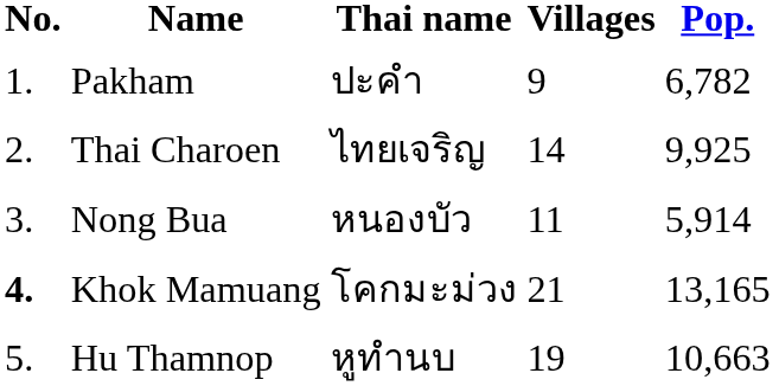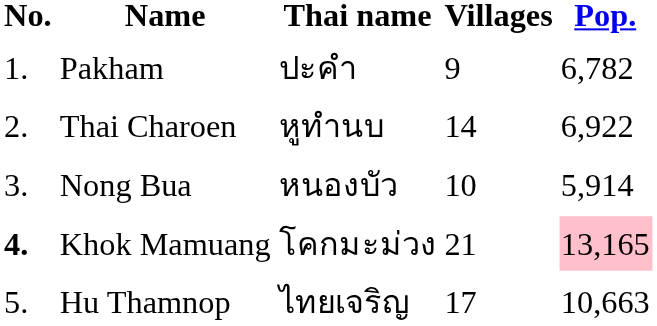 <table>
 <tr>
 <th>No.</th>
 <th>Name</th>
 <th>Thai name</th>
 <th>Villages</th>
 <th><a href='#'>Pop.</a></th>
 </tr>
 <tr>
 <td>1.</td>
 <td>Pakham</td>
 <td>ปะคำ</td>
 <td>9</td>
 <td>6,782</td>
 <td></td>
 </tr>
 <tr>
 <td>2.</td>
 <td>Thai Charoen</td>
-<td>ไทยเจริญ</td>
+<td>หูทำนบ</td>
 <td>14</td>
-<td>9,925</td>
+<td>6,922</td>
 <td></td>
 </tr>
 <tr>
 <td>3.</td>
 <td>Nong Bua</td>
 <td>หนองบัว</td>
-<td>11</td>
+<td>10</td>
 <td>5,914</td>
 <td></td>
 </tr>
 <tr>
 <td><strong>4.</strong></td>
 <td>Khok Mamuang</td>
 <td>โคกมะม่วง</td>
 <td>21</td>
-<td>13,165</td>
+<td style="background: pink;">13,165</td>
 <td></td>
 </tr>
 <tr>
 <td>5.</td>
 <td>Hu Thamnop</td>
-<td>หูทำนบ</td>
-<td>19</td>
+<td>ไทยเจริญ</td>
+<td>17</td>
 <td>10,663</td>
 <td></td>
 </tr>
 </table>
